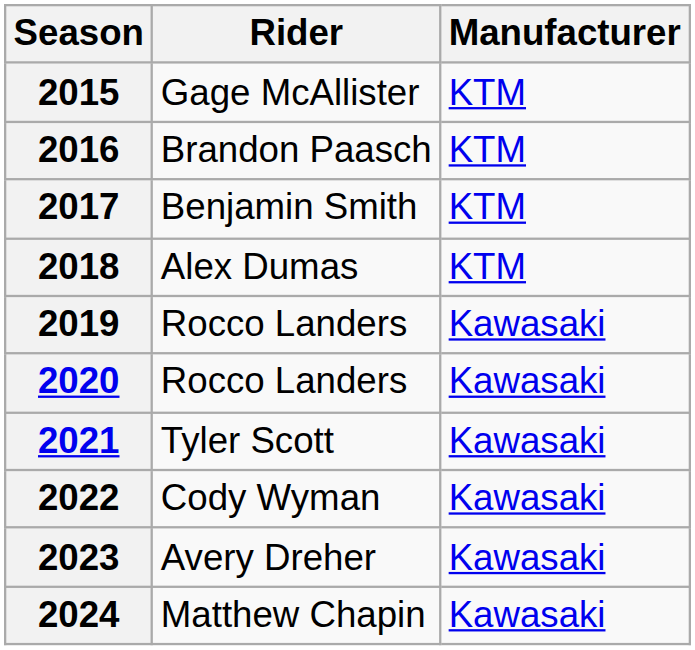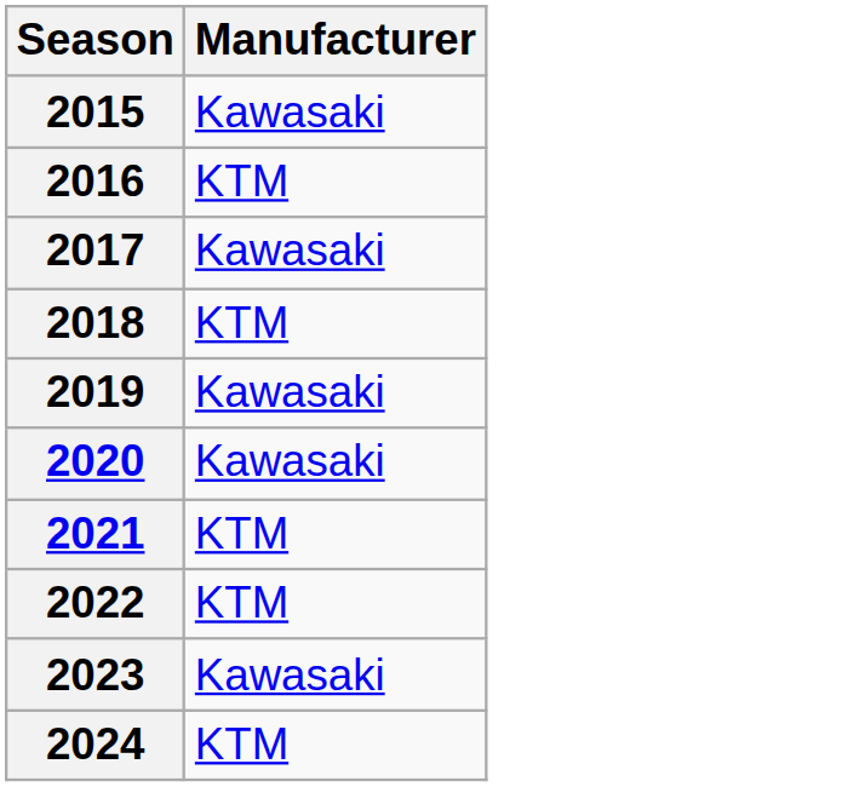 <table class="wikitable">
 <tr>
 <th>Season</th>
-<th>Rider</th>
 <th>Manufacturer</th>
 </tr>
 <tr>
 <th>2015</th>
-<td> Gage McAllister</td>
-<td> <a href='#'>KTM</a></td>
+<td> <a href='#'>Kawasaki</a></td>
 </tr>
 <tr>
 <th>2016</th>
-<td> Brandon Paasch</td>
 <td> <a href='#'>KTM</a></td>
 </tr>
 <tr>
 <th>2017</th>
-<td> Benjamin Smith</td>
-<td> <a href='#'>KTM</a></td>
+<td> <a href='#'>Kawasaki</a></td>
 </tr>
 <tr>
 <th>2018</th>
-<td> Alex Dumas</td>
 <td> <a href='#'>KTM</a></td>
 </tr>
 <tr>
 <th>2019</th>
-<td> Rocco Landers</td>
 <td> <a href='#'>Kawasaki</a></td>
 </tr>
 <tr>
 <th><a href='#'>2020</a></th>
-<td> Rocco Landers</td>
 <td> <a href='#'>Kawasaki</a></td>
 </tr>
 <tr>
 <th><a href='#'>2021</a></th>
-<td> Tyler Scott</td>
-<td> <a href='#'>Kawasaki</a></td>
+<td> <a href='#'>KTM</a></td>
 </tr>
 <tr>
 <th>2022</th>
-<td> Cody Wyman</td>
-<td> <a href='#'>Kawasaki</a></td>
+<td> <a href='#'>KTM</a></td>
 </tr>
 <tr>
 <th>2023</th>
-<td> Avery Dreher</td>
 <td> <a href='#'>Kawasaki</a></td>
 </tr>
 <tr>
 <th>2024</th>
-<td> Matthew Chapin</td>
-<td> <a href='#'>Kawasaki</a></td>
+<td> <a href='#'>KTM</a></td>
 </tr>
 </table>
